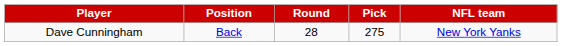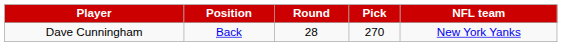 <table class="wikitable" width="60%">
 <tr align="center" style="background:#CC0000; color:white">
 <td><strong>Player</strong></td>
 <td><strong>Position</strong></td>
 <td><strong>Round</strong></td>
 <td><strong>Pick</strong></td>
 <td><strong>NFL team</strong></td>
 </tr>
 <tr align="center">
 <td>Dave Cunningham</td>
 <td><a href='#'>Back</a></td>
 <td>28</td>
-<td>275</td>
+<td>270</td>
 <td><a href='#'>New York Yanks</a></td>
 </tr>
 </table>
